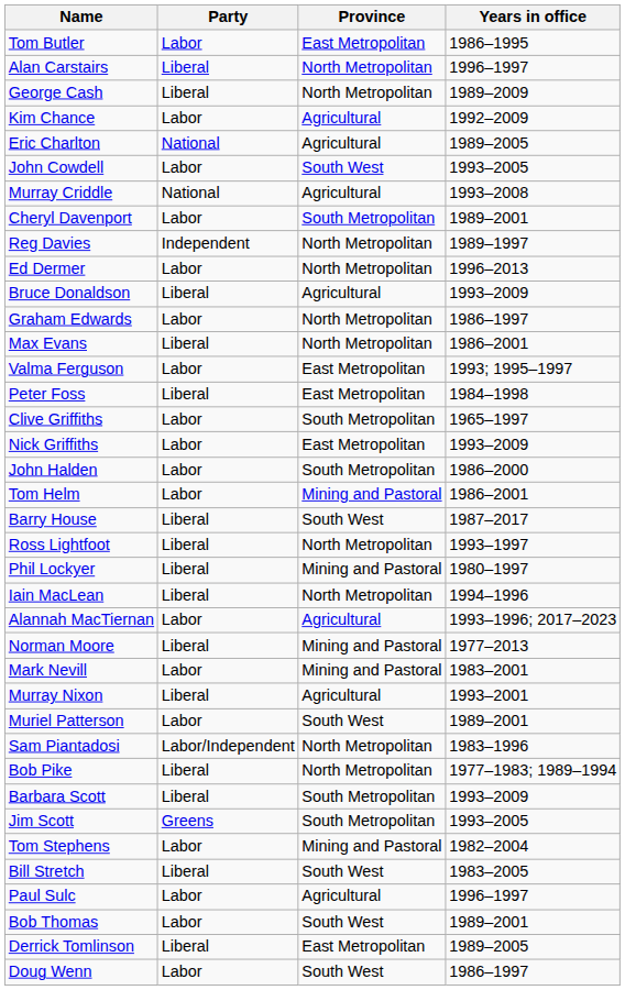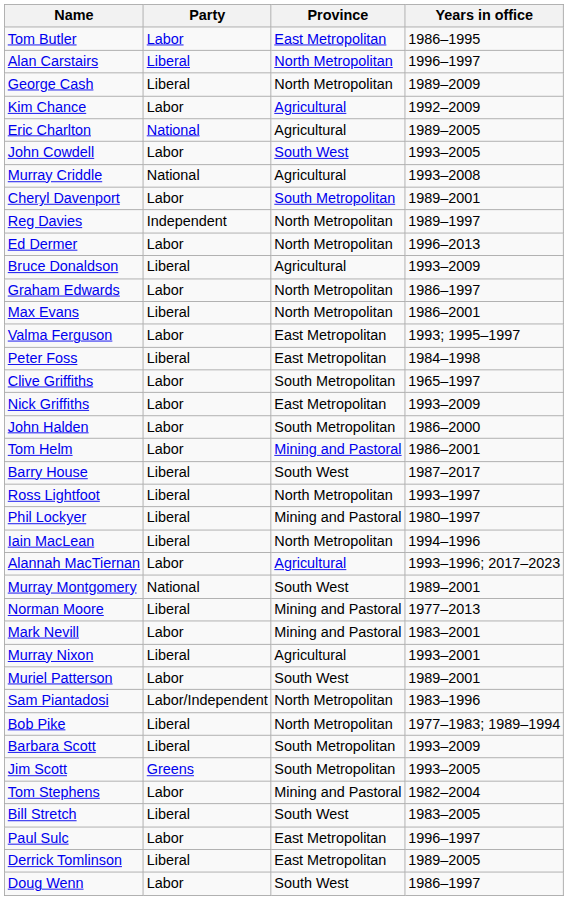 <table class="wikitable sortable">
 <tr>
 <th><strong>Name</strong></th>
 <th><strong>Party</strong></th>
 <th><strong>Province</strong></th>
 <th><strong>Years in office</strong></th>
 </tr>
 <tr>
 <td><a href='#'>Tom Butler</a></td>
 <td><a href='#'>Labor</a></td>
 <td><a href='#'>East Metropolitan</a></td>
 <td>1986–1995</td>
 </tr>
 <tr>
 <td><a href='#'>Alan Carstairs</a></td>
 <td><a href='#'>Liberal</a></td>
 <td><a href='#'>North Metropolitan</a></td>
 <td>1996–1997</td>
 </tr>
 <tr>
 <td><a href='#'>George Cash</a></td>
 <td>Liberal</td>
 <td>North Metropolitan</td>
 <td>1989–2009</td>
 </tr>
 <tr>
 <td><a href='#'>Kim Chance</a></td>
 <td>Labor</td>
 <td><a href='#'>Agricultural</a></td>
 <td>1992–2009</td>
 </tr>
 <tr>
 <td><a href='#'>Eric Charlton</a></td>
 <td><a href='#'>National</a></td>
 <td>Agricultural</td>
 <td>1989–2005</td>
 </tr>
 <tr>
 <td><a href='#'>John Cowdell</a></td>
 <td>Labor</td>
 <td><a href='#'>South West</a></td>
 <td>1993–2005</td>
 </tr>
 <tr>
 <td><a href='#'>Murray Criddle</a></td>
 <td>National</td>
 <td>Agricultural</td>
 <td>1993–2008</td>
 </tr>
 <tr>
 <td><a href='#'>Cheryl Davenport</a></td>
 <td>Labor</td>
 <td><a href='#'>South Metropolitan</a></td>
 <td>1989–2001</td>
 </tr>
 <tr>
 <td><a href='#'>Reg Davies</a></td>
 <td>Independent</td>
 <td>North Metropolitan</td>
 <td>1989–1997</td>
 </tr>
 <tr>
 <td><a href='#'>Ed Dermer</a></td>
 <td>Labor</td>
 <td>North Metropolitan</td>
 <td>1996–2013</td>
 </tr>
 <tr>
 <td><a href='#'>Bruce Donaldson</a></td>
 <td>Liberal</td>
 <td>Agricultural</td>
 <td>1993–2009</td>
 </tr>
 <tr>
 <td><a href='#'>Graham Edwards</a></td>
 <td>Labor</td>
 <td>North Metropolitan</td>
 <td>1986–1997</td>
 </tr>
 <tr>
 <td><a href='#'>Max Evans</a></td>
 <td>Liberal</td>
 <td>North Metropolitan</td>
 <td>1986–2001</td>
 </tr>
 <tr>
 <td><a href='#'>Valma Ferguson</a></td>
 <td>Labor</td>
 <td>East Metropolitan</td>
 <td>1993; 1995–1997</td>
 </tr>
 <tr>
 <td><a href='#'>Peter Foss</a></td>
 <td>Liberal</td>
 <td>East Metropolitan</td>
 <td>1984–1998</td>
 </tr>
 <tr>
 <td><a href='#'>Clive Griffiths</a></td>
 <td>Labor</td>
 <td>South Metropolitan</td>
 <td>1965–1997</td>
 </tr>
 <tr>
 <td><a href='#'>Nick Griffiths</a></td>
 <td>Labor</td>
 <td>East Metropolitan</td>
 <td>1993–2009</td>
 </tr>
 <tr>
 <td><a href='#'>John Halden</a></td>
 <td>Labor</td>
 <td>South Metropolitan</td>
 <td>1986–2000</td>
 </tr>
 <tr>
 <td><a href='#'>Tom Helm</a></td>
 <td>Labor</td>
 <td><a href='#'>Mining and Pastoral</a></td>
 <td>1986–2001</td>
 </tr>
 <tr>
 <td><a href='#'>Barry House</a></td>
 <td>Liberal</td>
 <td>South West</td>
 <td>1987–2017</td>
 </tr>
 <tr>
 <td><a href='#'>Ross Lightfoot</a></td>
 <td>Liberal</td>
 <td>North Metropolitan</td>
 <td>1993–1997</td>
 </tr>
 <tr>
 <td><a href='#'>Phil Lockyer</a></td>
 <td>Liberal</td>
 <td>Mining and Pastoral</td>
 <td>1980–1997</td>
 </tr>
 <tr>
 <td><a href='#'>Iain MacLean</a></td>
 <td>Liberal</td>
 <td>North Metropolitan</td>
 <td>1994–1996</td>
 </tr>
 <tr>
 <td><a href='#'>Alannah MacTiernan</a></td>
 <td>Labor</td>
 <td><a href='#'>Agricultural</a></td>
 <td>1993–1996; 2017–2023</td>
 </tr>
 <tr>
+<td><a href='#'>Murray Montgomery</a></td>
+<td>National</td>
+<td>South West</td>
+<td>1989–2001</td>
+</tr>
+<tr>
 <td><a href='#'>Norman Moore</a></td>
 <td>Liberal</td>
 <td>Mining and Pastoral</td>
 <td>1977–2013</td>
 </tr>
 <tr>
 <td><a href='#'>Mark Nevill</a></td>
 <td>Labor</td>
 <td>Mining and Pastoral</td>
 <td>1983–2001</td>
 </tr>
 <tr>
 <td><a href='#'>Murray Nixon</a></td>
 <td>Liberal</td>
 <td>Agricultural</td>
 <td>1993–2001</td>
 </tr>
 <tr>
 <td><a href='#'>Muriel Patterson</a></td>
 <td>Labor</td>
 <td>South West</td>
 <td>1989–2001</td>
 </tr>
 <tr>
 <td><a href='#'>Sam Piantadosi</a></td>
 <td>Labor/Independent</td>
 <td>North Metropolitan</td>
 <td>1983–1996</td>
 </tr>
 <tr>
 <td><a href='#'>Bob Pike</a></td>
 <td>Liberal</td>
 <td>North Metropolitan</td>
 <td>1977–1983; 1989–1994</td>
 </tr>
 <tr>
 <td><a href='#'>Barbara Scott</a></td>
 <td>Liberal</td>
 <td>South Metropolitan</td>
 <td>1993–2009</td>
 </tr>
 <tr>
 <td><a href='#'>Jim Scott</a></td>
 <td><a href='#'>Greens</a></td>
 <td>South Metropolitan</td>
 <td>1993–2005</td>
 </tr>
 <tr>
 <td><a href='#'>Tom Stephens</a></td>
 <td>Labor</td>
 <td>Mining and Pastoral</td>
 <td>1982–2004</td>
 </tr>
 <tr>
 <td><a href='#'>Bill Stretch</a></td>
 <td>Liberal</td>
 <td>South West</td>
 <td>1983–2005</td>
 </tr>
 <tr>
 <td><a href='#'>Paul Sulc</a></td>
 <td>Labor</td>
-<td>Agricultural</td>
+<td>East Metropolitan</td>
 <td>1996–1997</td>
-</tr>
-<tr>
-<td><a href='#'>Bob Thomas</a></td>
-<td>Labor</td>
-<td>South West</td>
-<td>1989–2001</td>
 </tr>
 <tr>
 <td><a href='#'>Derrick Tomlinson</a></td>
 <td>Liberal</td>
 <td>East Metropolitan</td>
 <td>1989–2005</td>
 </tr>
 <tr>
 <td><a href='#'>Doug Wenn</a></td>
 <td>Labor</td>
 <td>South West</td>
 <td>1986–1997</td>
 </tr>
 </table>
